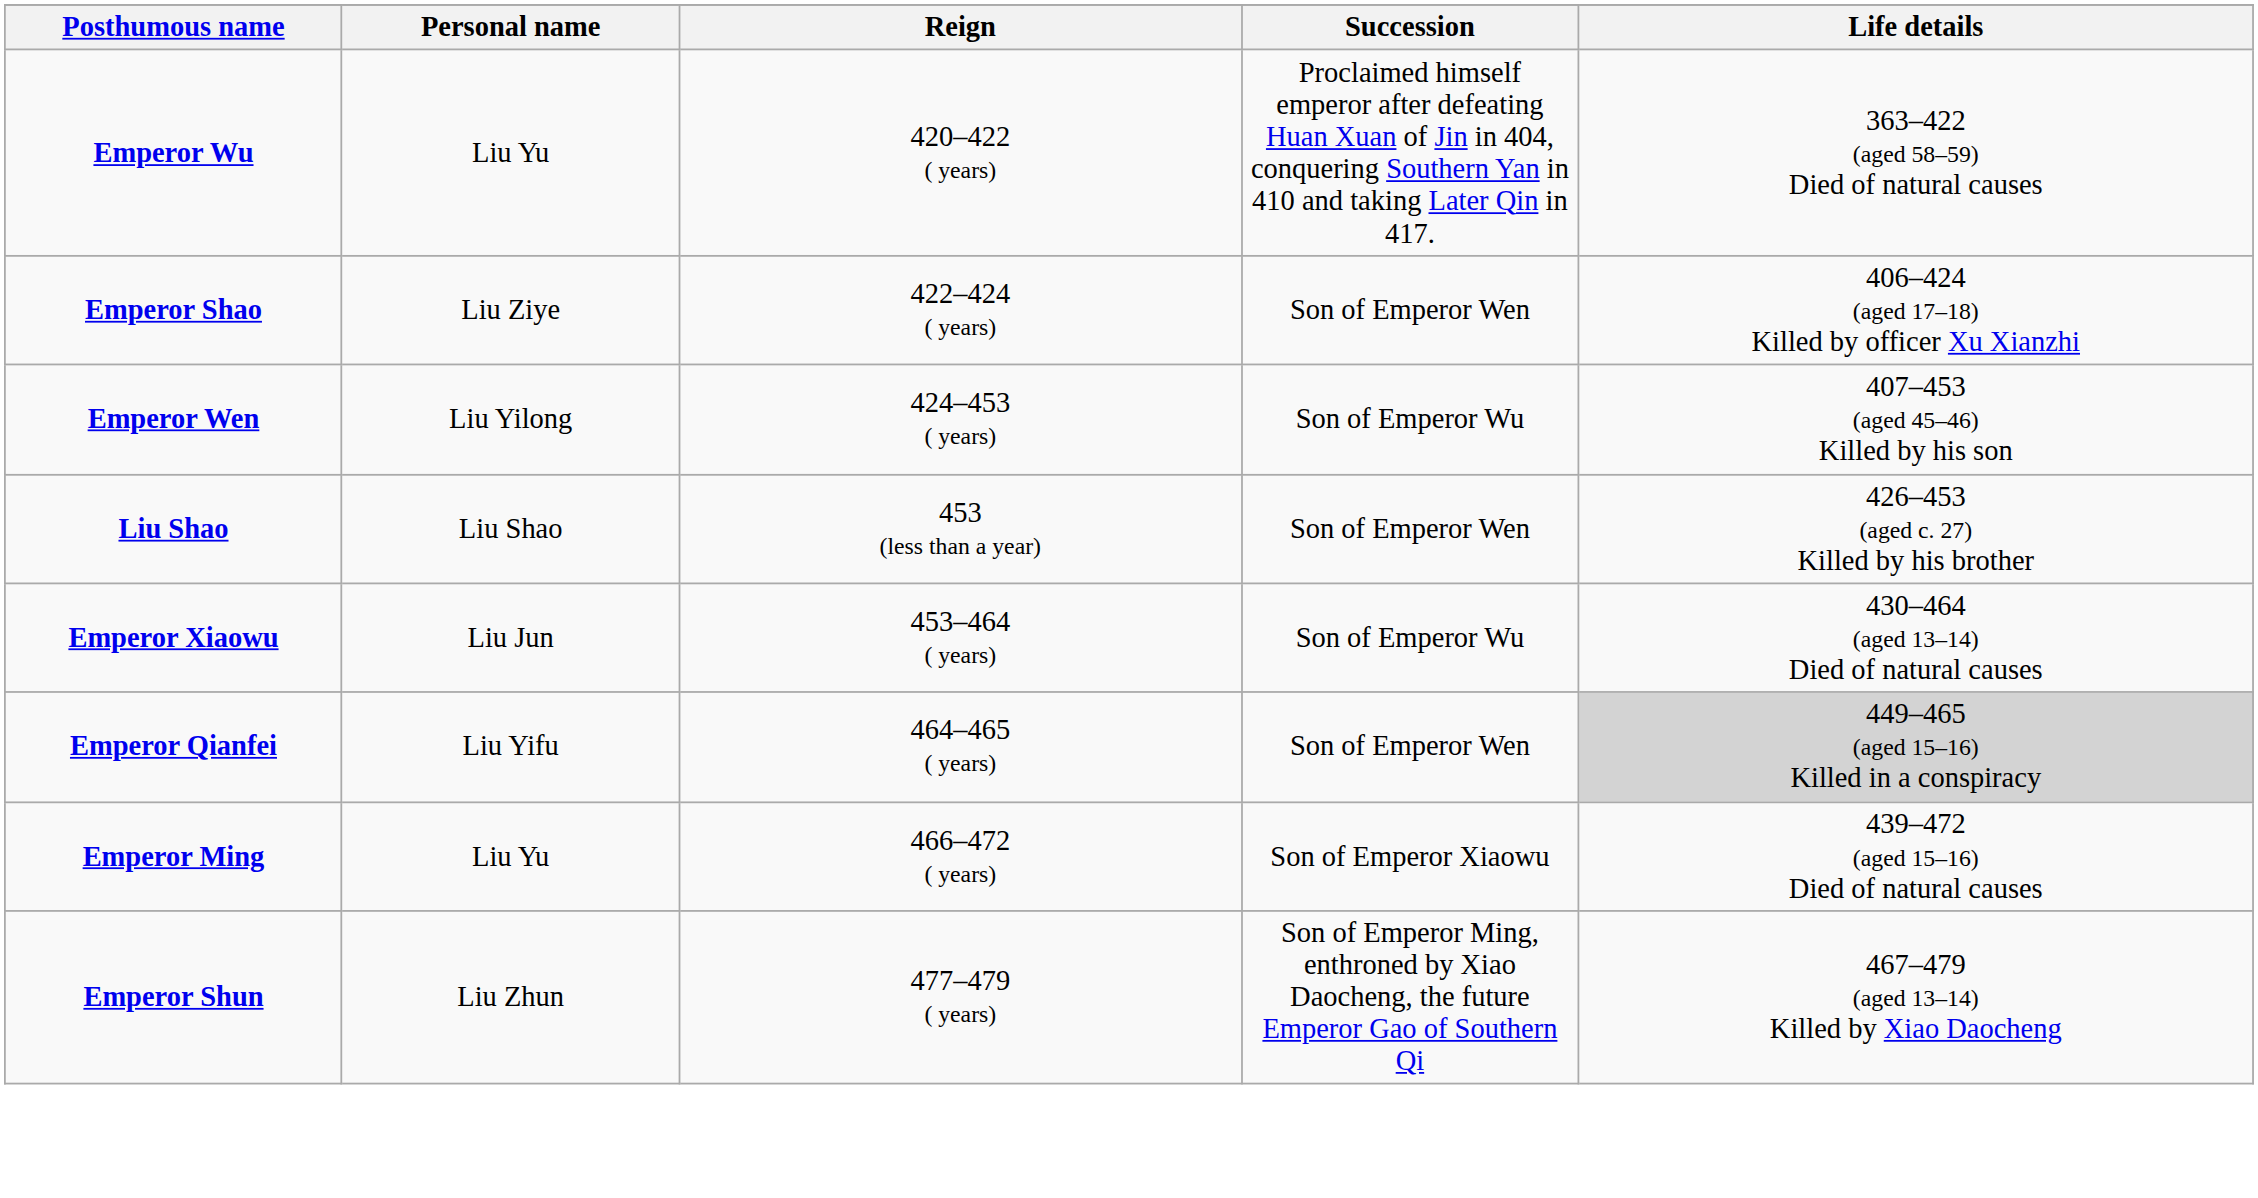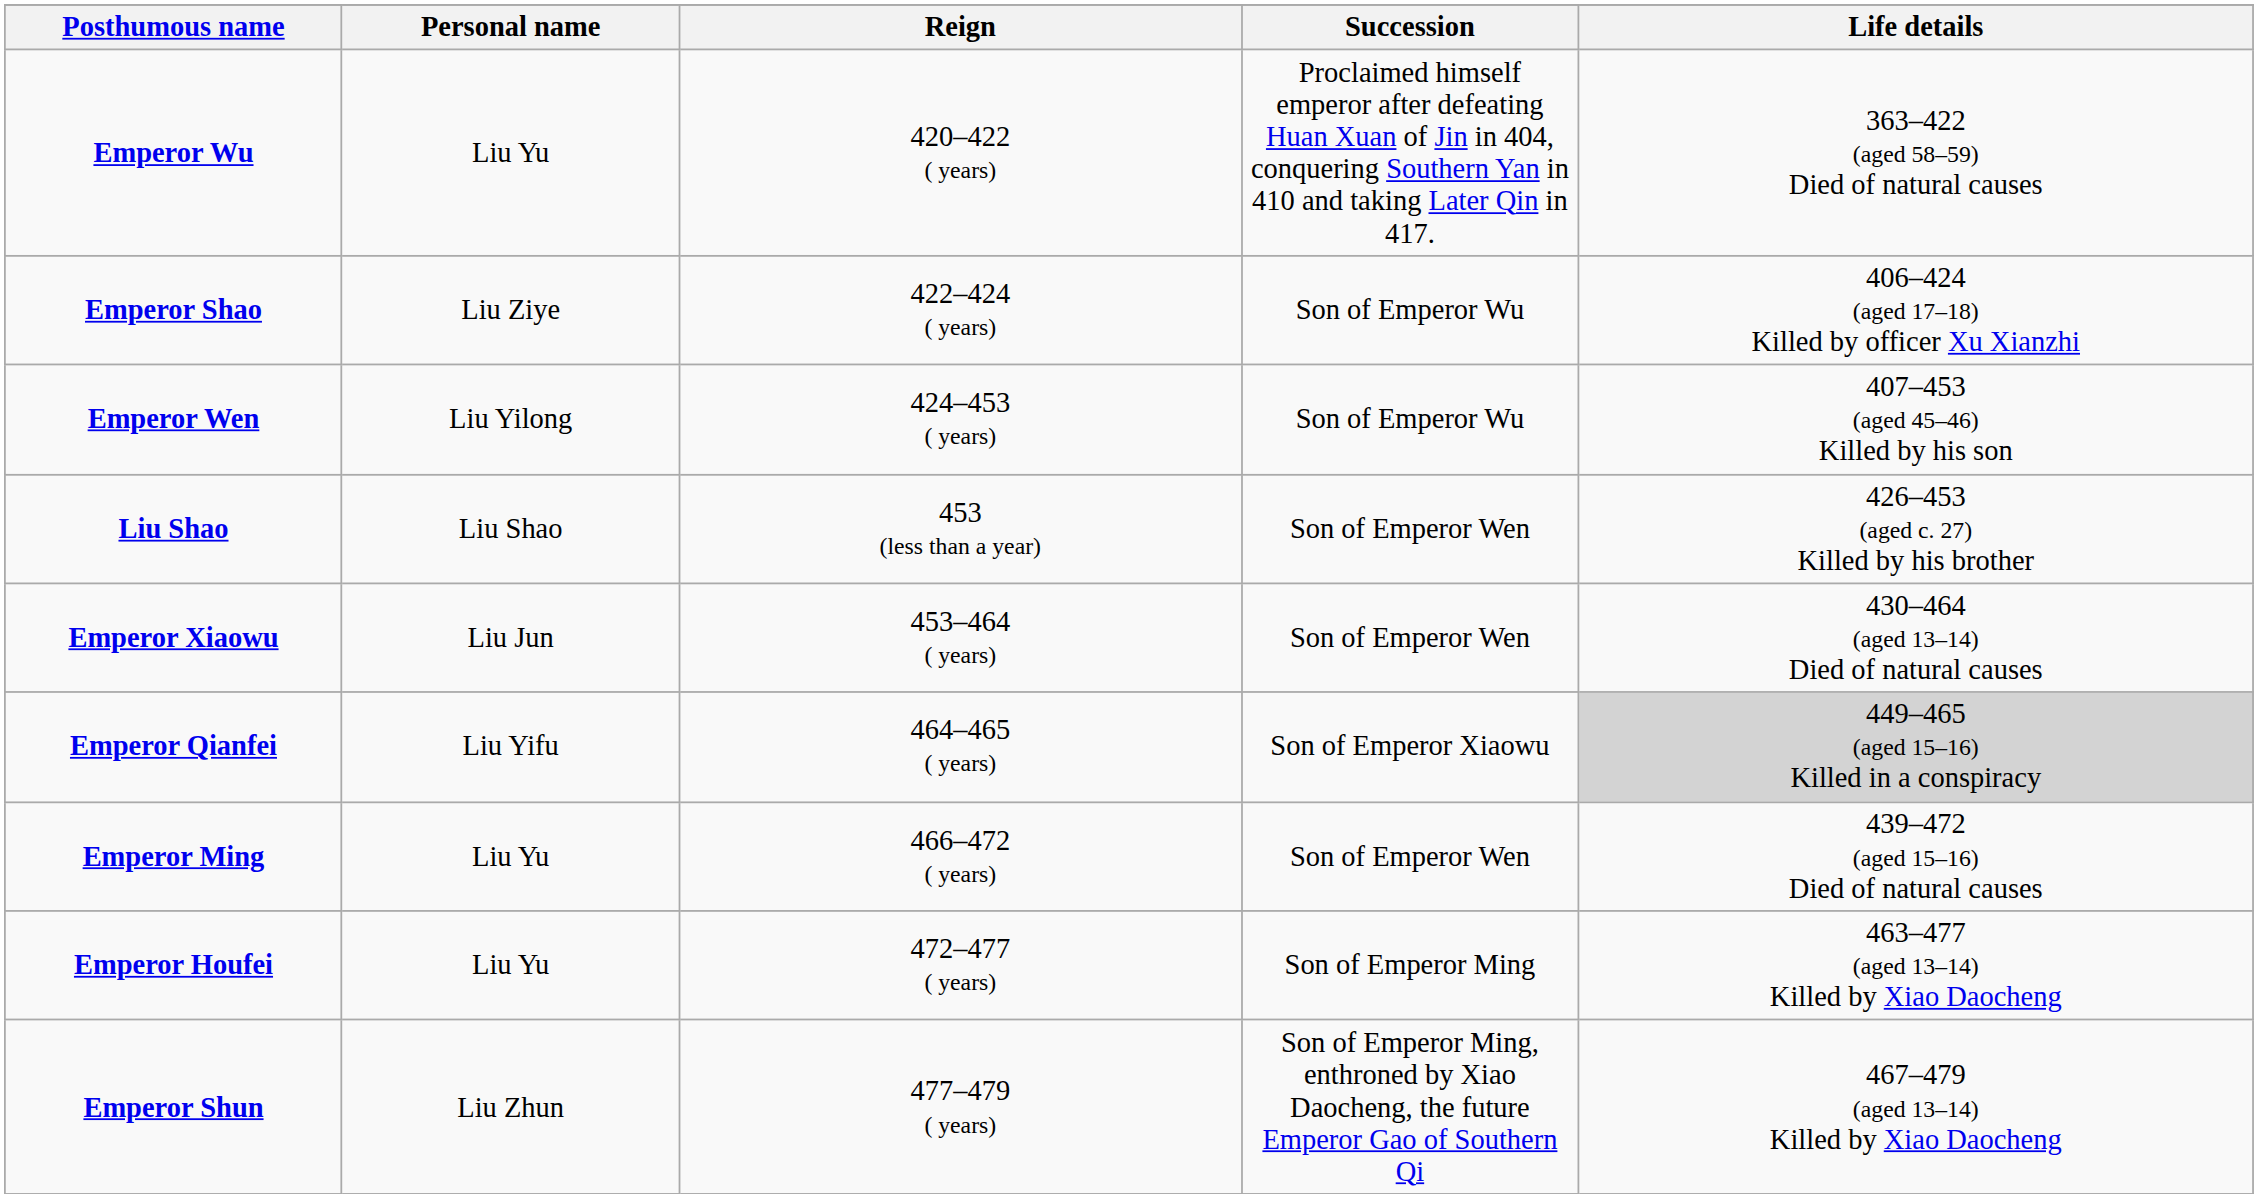 <table class="wikitable plainrowheaders" style="text-align:center; width:100%;">
 <tr>
 </tr>
 <tr>
 <th scope="col" width="15%"><a href='#'>Posthumous name</a></th>
 <th scope="col" width="15%">Personal name</th>
 <th scope="col" width="25%">Reign</th>
 <th scope="col" width="15%">Succession</th>
 <th scope="col" width="30%">Life details</th>
 </tr>
 <tr>
 <td><strong><a href='#'>Emperor Wu</a></strong><br></td>
 <td>Liu Yu<br></td>
 <td>420–422<br><small>( years)</small><br><small></small></td>
 <td>Proclaimed himself emperor after defeating <a href='#'>Huan Xuan</a> of <a href='#'>Jin</a> in 404, conquering <a href='#'>Southern Yan</a> in 410 and taking <a href='#'>Later Qin</a> in 417.</td>
 <td>363–422<br><small>(aged 58–59)</small><br>Died of natural causes</td>
 </tr>
 <tr>
 <td><strong><a href='#'>Emperor Shao</a></strong><br></td>
 <td>Liu Ziye<br></td>
 <td>422–424<br><small>( years)</small><small></small></td>
-<td>Son of Emperor Wen</td>
+<td>Son of Emperor Wu</td>
 <td>406–424<br><small>(aged 17–18)</small><br>Killed by officer <a href='#'>Xu Xianzhi</a></td>
 </tr>
 <tr>
 <td><strong><a href='#'>Emperor Wen</a></strong><br></td>
 <td>Liu Yilong<br></td>
 <td>424–453<br><small>( years)</small><small></small></td>
 <td>Son of Emperor Wu</td>
 <td>407–453<br><small>(aged 45–46)</small><br>Killed by his son</td>
 </tr>
 <tr>
 <td><strong><a href='#'>Liu Shao</a></strong><br></td>
 <td>Liu Shao<br></td>
 <td>453<br><small>(less than a year)</small><small></small></td>
 <td>Son of Emperor Wen</td>
 <td> 426–453<br><small>(aged c. 27)</small><br>Killed by his brother</td>
 </tr>
 <tr>
 <td><strong><a href='#'>Emperor Xiaowu</a></strong><br></td>
 <td>Liu Jun<br></td>
 <td>453–464<br><small>( years)</small><small></small></td>
-<td>Son of Emperor Wu</td>
+<td>Son of Emperor Wen</td>
 <td>430–464<br><small>(aged 13–14)</small><br>Died of natural causes</td>
 </tr>
 <tr>
 <td><strong><a href='#'>Emperor Qianfei</a></strong><br></td>
 <td>Liu Yifu<br></td>
 <td>464–465<br><small>( years)</small><small></small></td>
-<td>Son of Emperor Wen</td>
+<td>Son of Emperor Xiaowu</td>
 <td style="background: lightgrey;">449–465<br><small>(aged 15–16)</small><br>Killed in a conspiracy</td>
 </tr>
 <tr>
 <td><strong><a href='#'>Emperor Ming</a></strong><br></td>
 <td>Liu Yu<br></td>
 <td>466–472<br><small>( years)</small><small></small></td>
-<td>Son of Emperor Xiaowu</td>
+<td>Son of Emperor Wen</td>
 <td>439–472<br><small>(aged 15–16)</small><br>Died of natural causes</td>
+</tr>
+<tr>
+<td><strong><a href='#'>Emperor Houfei</a></strong><br></td>
+<td>Liu Yu<br></td>
+<td>472–477<br><small>( years)</small><small></small></td>
+<td>Son of Emperor Ming</td>
+<td>463–477<br><small>(aged 13–14)</small><br>Killed by <a href='#'>Xiao Daocheng</a></td>
 </tr>
 <tr>
 <td><strong><a href='#'>Emperor Shun</a></strong><br></td>
 <td>Liu Zhun<br></td>
 <td>477–479<br><small>( years)</small><br> <small></small></td>
 <td>Son of Emperor Ming, enthroned by Xiao Daocheng, the future <a href='#'>Emperor Gao of Southern Qi</a></td>
 <td>467–479<br><small>(aged 13–14)</small><br>Killed by <a href='#'>Xiao Daocheng</a></td>
 </tr>
 </table>
